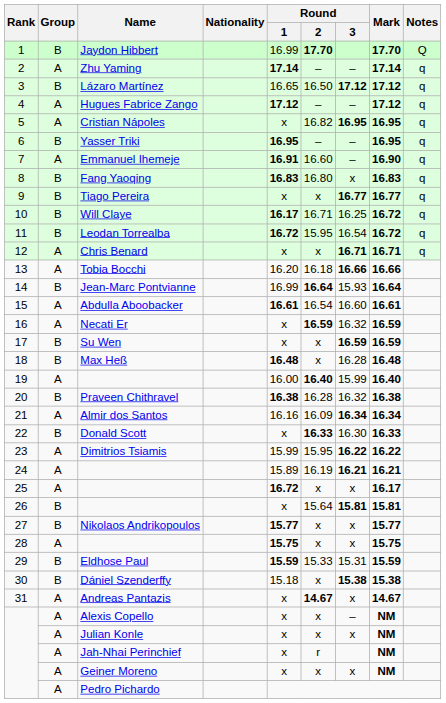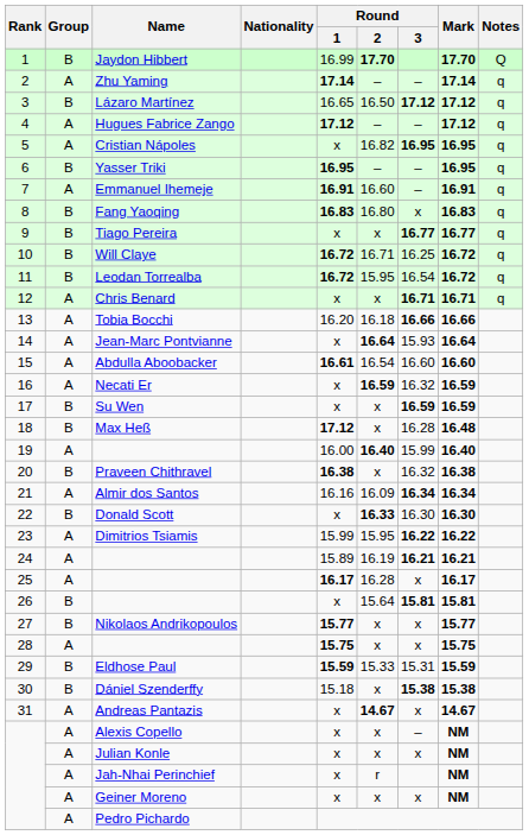 <table class="wikitable sortable" style="text-align:center">
 <tr>
 <th rowspan=2>Rank</th>
 <th rowspan=2>Group</th>
 <th rowspan=2>Name</th>
 <th rowspan=2>Nationality</th>
 <th colspan=3>Round</th>
 <th rowspan=2>Mark</th>
 <th rowspan=2>Notes</th>
 </tr>
 <tr>
 <th>1</th>
 <th>2</th>
 <th>3</th>
 </tr>
 <tr bgcolor=ccffcc>
 <td>1</td>
 <td>B</td>
 <td align=left><a href='#'>Jaydon Hibbert</a></td>
 <td align=left></td>
 <td>16.99</td>
 <td><strong>17.70</strong></td>
 <td></td>
 <td><strong>17.70</strong></td>
 <td>Q</td>
 </tr>
 <tr bgcolor=ddffdd>
 <td>2</td>
 <td>A</td>
 <td align=left><a href='#'>Zhu Yaming</a></td>
 <td align=left></td>
 <td><strong>17.14</strong></td>
 <td>–</td>
 <td>–</td>
 <td><strong>17.14</strong></td>
 <td>q</td>
 </tr>
 <tr bgcolor=ddffdd>
 <td>3</td>
 <td>B</td>
 <td align=left><a href='#'>Lázaro Martínez</a></td>
 <td align=left></td>
 <td>16.65</td>
 <td>16.50</td>
 <td><strong>17.12</strong></td>
 <td><strong>17.12</strong></td>
 <td>q</td>
 </tr>
 <tr bgcolor=ddffdd>
 <td>4</td>
 <td>A</td>
 <td align=left><a href='#'>Hugues Fabrice Zango</a></td>
 <td align=left></td>
 <td><strong>17.12</strong></td>
 <td>–</td>
 <td>–</td>
 <td><strong>17.12</strong></td>
 <td>q</td>
 </tr>
 <tr bgcolor=ddffdd>
 <td>5</td>
 <td>A</td>
 <td align=left><a href='#'>Cristian Nápoles</a></td>
 <td align=left></td>
 <td>x</td>
 <td>16.82</td>
 <td><strong>16.95</strong></td>
 <td><strong>16.95</strong></td>
 <td>q</td>
 </tr>
 <tr bgcolor=ddffdd>
 <td>6</td>
 <td>B</td>
 <td align=left><a href='#'>Yasser Triki</a></td>
 <td align=left></td>
 <td><strong>16.95</strong></td>
 <td>–</td>
 <td>–</td>
 <td><strong>16.95</strong></td>
 <td>q</td>
 </tr>
 <tr bgcolor=ddffdd>
 <td>7</td>
 <td>A</td>
 <td align=left><a href='#'>Emmanuel Ihemeje</a></td>
 <td align=left></td>
 <td><strong>16.91</strong></td>
 <td>16.60</td>
 <td>–</td>
-<td><strong>16.90</strong></td>
+<td><strong>16.91</strong></td>
 <td>q</td>
 </tr>
 <tr bgcolor=ddffdd>
 <td>8</td>
 <td>B</td>
 <td align=left><a href='#'>Fang Yaoqing</a></td>
 <td align=left></td>
 <td><strong>16.83</strong></td>
 <td>16.80</td>
 <td>x</td>
 <td><strong>16.83</strong></td>
 <td>q</td>
 </tr>
 <tr bgcolor=ddffdd>
 <td>9</td>
 <td>B</td>
 <td align=left><a href='#'>Tiago Pereira</a></td>
 <td align=left></td>
 <td>x</td>
 <td>x</td>
 <td><strong>16.77</strong></td>
 <td><strong>16.77</strong></td>
 <td>q</td>
 </tr>
 <tr bgcolor=ddffdd>
 <td>10</td>
 <td>B</td>
 <td align=left><a href='#'>Will Claye</a></td>
 <td align=left></td>
-<td><strong>16.17</strong></td>
+<td><strong>16.72</strong></td>
 <td>16.71</td>
 <td>16.25</td>
 <td><strong>16.72</strong></td>
 <td>q</td>
 </tr>
 <tr bgcolor=ddffdd>
 <td>11</td>
 <td>B</td>
 <td align=left><a href='#'>Leodan Torrealba</a></td>
 <td align=left></td>
 <td><strong>16.72</strong></td>
 <td>15.95</td>
 <td>16.54</td>
 <td><strong>16.72</strong></td>
 <td>q</td>
 </tr>
 <tr bgcolor=ddffdd>
 <td>12</td>
 <td>A</td>
 <td align=left><a href='#'>Chris Benard</a></td>
 <td align=left></td>
 <td>x</td>
 <td>x</td>
 <td><strong>16.71</strong></td>
 <td><strong>16.71</strong></td>
 <td>q</td>
 </tr>
 <tr>
 <td>13</td>
 <td>A</td>
 <td align=left><a href='#'>Tobia Bocchi</a></td>
 <td align=left></td>
 <td>16.20</td>
 <td>16.18</td>
 <td><strong>16.66</strong></td>
 <td><strong>16.66</strong></td>
 <td></td>
 </tr>
 <tr>
 <td>14</td>
-<td>B</td>
+<td>A</td>
 <td align=left><a href='#'>Jean-Marc Pontvianne</a></td>
 <td align=left></td>
-<td>16.99</td>
+<td>x</td>
 <td><strong>16.64</strong></td>
 <td>15.93</td>
 <td><strong>16.64</strong></td>
 <td></td>
 </tr>
 <tr>
 <td>15</td>
 <td>A</td>
 <td align=left><a href='#'>Abdulla Aboobacker</a></td>
 <td align=left></td>
 <td><strong>16.61</strong></td>
 <td>16.54</td>
 <td>16.60</td>
-<td><strong>16.61</strong></td>
+<td><strong>16.60</strong></td>
 <td></td>
 </tr>
 <tr>
 <td>16</td>
 <td>A</td>
 <td align=left><a href='#'>Necati Er</a></td>
 <td align=left></td>
 <td>x</td>
 <td><strong>16.59</strong></td>
 <td>16.32</td>
 <td><strong>16.59</strong></td>
 <td></td>
 </tr>
 <tr>
 <td>17</td>
 <td>B</td>
 <td align=left><a href='#'>Su Wen</a></td>
 <td align=left></td>
 <td>x</td>
 <td>x</td>
 <td><strong>16.59</strong></td>
 <td><strong>16.59</strong></td>
 <td></td>
 </tr>
 <tr>
 <td>18</td>
 <td>B</td>
 <td align=left><a href='#'>Max Heß</a></td>
 <td align=left></td>
-<td><strong>16.48</strong></td>
+<td><strong>17.12</strong></td>
 <td>x</td>
 <td>16.28</td>
 <td><strong>16.48</strong></td>
 <td></td>
 </tr>
 <tr>
 <td>19</td>
 <td>A</td>
 <td align=left></td>
 <td align=left></td>
 <td>16.00</td>
 <td><strong>16.40</strong></td>
 <td>15.99</td>
 <td><strong>16.40</strong></td>
 <td></td>
 </tr>
 <tr>
 <td>20</td>
 <td>B</td>
 <td align=left><a href='#'>Praveen Chithravel</a></td>
 <td align=left></td>
 <td><strong>16.38</strong></td>
-<td>16.28</td>
+<td>x</td>
 <td>16.32</td>
 <td><strong>16.38</strong></td>
 <td></td>
 </tr>
 <tr>
 <td>21</td>
 <td>A</td>
 <td align=left><a href='#'>Almir dos Santos</a></td>
 <td align=left></td>
 <td>16.16</td>
 <td>16.09</td>
 <td><strong>16.34</strong></td>
 <td><strong>16.34</strong></td>
 <td></td>
 </tr>
 <tr>
 <td>22</td>
 <td>B</td>
 <td align=left><a href='#'>Donald Scott</a></td>
 <td align=left></td>
 <td>x</td>
 <td><strong>16.33</strong></td>
 <td>16.30</td>
-<td><strong>16.33</strong></td>
+<td><strong>16.30</strong></td>
 <td></td>
 </tr>
 <tr>
 <td>23</td>
 <td>A</td>
 <td align=left><a href='#'>Dimitrios Tsiamis</a></td>
 <td align=left></td>
 <td>15.99</td>
 <td>15.95</td>
 <td><strong>16.22</strong></td>
 <td><strong>16.22</strong></td>
 <td></td>
 </tr>
 <tr>
 <td>24</td>
 <td>A</td>
 <td align=left></td>
 <td align=left></td>
 <td>15.89</td>
 <td>16.19</td>
 <td><strong>16.21</strong></td>
 <td><strong>16.21</strong></td>
 <td></td>
 </tr>
 <tr>
 <td>25</td>
 <td>A</td>
 <td align=left></td>
 <td align=left></td>
-<td><strong>16.72</strong></td>
-<td>x</td>
+<td><strong>16.17</strong></td>
+<td>16.28</td>
 <td>x</td>
 <td><strong>16.17</strong></td>
 <td></td>
 </tr>
 <tr>
 <td>26</td>
 <td>B</td>
 <td align=left></td>
 <td align=left></td>
 <td>x</td>
 <td>15.64</td>
 <td><strong>15.81</strong></td>
 <td><strong>15.81</strong></td>
 <td></td>
 </tr>
 <tr>
 <td>27</td>
 <td>B</td>
 <td align=left><a href='#'>Nikolaos Andrikopoulos</a></td>
 <td align=left></td>
 <td><strong>15.77</strong></td>
 <td>x</td>
 <td>x</td>
 <td><strong>15.77</strong></td>
 <td></td>
 </tr>
 <tr>
 <td>28</td>
 <td>A</td>
 <td align=left></td>
 <td align=left></td>
 <td><strong>15.75</strong></td>
 <td>x</td>
 <td>x</td>
 <td><strong>15.75</strong></td>
 <td></td>
 </tr>
 <tr>
 <td>29</td>
 <td>B</td>
 <td align=left><a href='#'>Eldhose Paul</a></td>
 <td align=left></td>
 <td><strong>15.59</strong></td>
 <td>15.33</td>
 <td>15.31</td>
 <td><strong>15.59</strong></td>
 <td></td>
 </tr>
 <tr>
 <td>30</td>
 <td>B</td>
 <td align=left><a href='#'>Dániel Szenderffy</a></td>
 <td align=left></td>
 <td>15.18</td>
 <td>x</td>
 <td><strong>15.38</strong></td>
 <td><strong>15.38</strong></td>
 <td></td>
 </tr>
 <tr>
 <td>31</td>
 <td>A</td>
 <td align=left><a href='#'>Andreas Pantazis</a></td>
 <td align=left></td>
 <td>x</td>
 <td><strong>14.67</strong></td>
 <td>x</td>
 <td><strong>14.67</strong></td>
 <td></td>
 </tr>
 <tr>
 <td rowspan=5></td>
 <td>A</td>
 <td align=left><a href='#'>Alexis Copello</a></td>
 <td align=left></td>
 <td>x</td>
 <td>x</td>
 <td>–</td>
 <td><strong>NM</strong></td>
 <td></td>
 </tr>
 <tr>
 <td>A</td>
 <td align=left><a href='#'>Julian Konle</a></td>
 <td align=left></td>
 <td>x</td>
 <td>x</td>
 <td>x</td>
 <td><strong>NM</strong></td>
 <td></td>
 </tr>
 <tr>
 <td>A</td>
 <td align=left><a href='#'>Jah-Nhai Perinchief</a></td>
 <td align=left></td>
 <td>x</td>
 <td>r</td>
 <td></td>
 <td><strong>NM</strong></td>
 <td></td>
 </tr>
 <tr>
 <td>A</td>
 <td align=left><a href='#'>Geiner Moreno</a></td>
 <td align=left></td>
 <td>x</td>
 <td>x</td>
 <td>x</td>
 <td><strong>NM</strong></td>
 <td></td>
 </tr>
 <tr>
 <td>A</td>
 <td align=left><a href='#'>Pedro Pichardo</a></td>
 <td align=left></td>
 <td colspan=5></td>
 </tr>
 </table>
